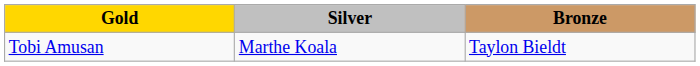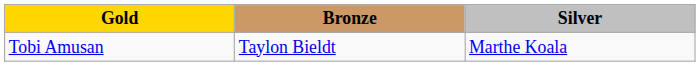 <table class="wikitable" style="text-align:left">
 <tr align="center">
 <td width=200 bgcolor=gold><strong>Gold</strong></td>
+<td width=200 bgcolor=CC9966><strong>Bronze</strong></td>
 <td width=200 bgcolor=silver><strong>Silver</strong></td>
-<td width=200 bgcolor=CC9966><strong>Bronze</strong></td>
 </tr>
 <tr>
 <td><a href='#'>Tobi Amusan</a><br></td>
+<td><a href='#'>Taylon Bieldt</a><br></td>
 <td><a href='#'>Marthe Koala</a><br></td>
-<td><a href='#'>Taylon Bieldt</a><br></td>
 </tr>
 </table>
